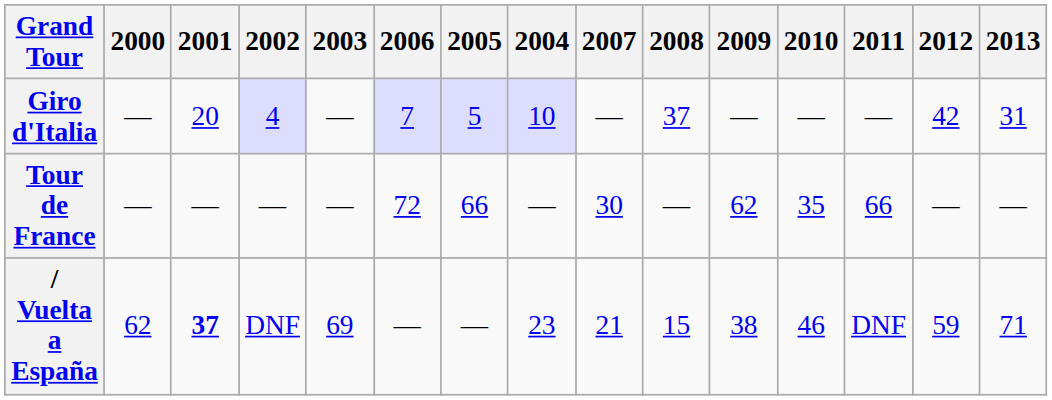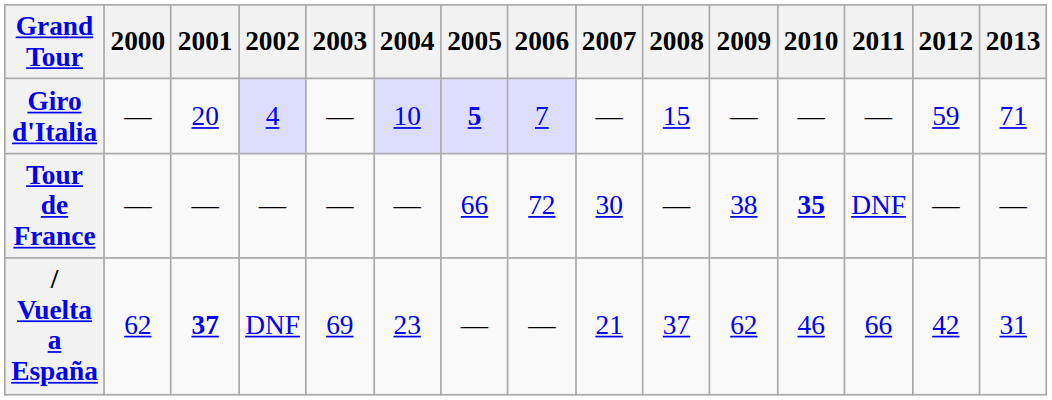 <table class="wikitable plainrowheaders">
 <tr>
 <th scope="col"><a href='#'>Grand Tour</a></th>
 <th scope="col">2000</th>
 <th scope="col">2001</th>
 <th scope="col">2002</th>
 <th scope="col">2003</th>
+<th scope="col">2004</th>
+<th scope="col">2005</th>
 <th scope="col">2006</th>
-<th scope="col">2005</th>
-<th scope="col">2004</th>
 <th scope="col">2007</th>
 <th scope="col">2008</th>
 <th scope="col">2009</th>
 <th scope="col">2010</th>
 <th scope="col">2011</th>
 <th scope="col">2012</th>
 <th scope="col">2013</th>
 </tr>
 <tr style="text-align:center;">
 <th scope="row"> <a href='#'>Giro d'Italia</a></th>
 <td>—</td>
 <td><a href='#'>20</a></td>
 <td align="center" style="background:#ddddff;"><a href='#'>4</a></td>
 <td>—</td>
+<td align="center" style="background:#ddddff;"><a href='#'>10</a></td>
+<td align="center" style="background:#ddddff;"><strong><a href='#'>5</a></strong></td>
 <td align="center" style="background:#ddddff;"><a href='#'>7</a></td>
-<td align="center" style="background:#ddddff;"><a href='#'>5</a></td>
-<td align="center" style="background:#ddddff;"><a href='#'>10</a></td>
 <td>—</td>
-<td><a href='#'>37</a></td>
+<td><a href='#'>15</a></td>
 <td>—</td>
 <td>—</td>
 <td>—</td>
-<td><a href='#'>42</a></td>
-<td><a href='#'>31</a></td>
+<td><a href='#'>59</a></td>
+<td><a href='#'>71</a></td>
 </tr>
 <tr style="text-align:center;">
 <th scope="row"> <a href='#'>Tour de France</a></th>
 <td>—</td>
 <td>—</td>
 <td>—</td>
 <td>—</td>
+<td>—</td>
+<td><a href='#'>66</a></td>
 <td><a href='#'>72</a></td>
-<td><a href='#'>66</a></td>
-<td>—</td>
 <td><a href='#'>30</a></td>
 <td>—</td>
-<td><a href='#'>62</a></td>
-<td><a href='#'>35</a></td>
-<td><a href='#'>66</a></td>
+<td><a href='#'>38</a></td>
+<td><strong><a href='#'>35</a></strong></td>
+<td><a href='#'>DNF</a></td>
 <td>—</td>
 <td>—</td>
 </tr>
 <tr style="text-align:center;">
 <th scope="row">/ <a href='#'>Vuelta a España</a></th>
 <td><a href='#'>62</a></td>
 <td><strong><a href='#'>37</a></strong></td>
 <td><a href='#'>DNF</a></td>
 <td><a href='#'>69</a></td>
+<td><a href='#'>23</a></td>
 <td>—</td>
 <td>—</td>
-<td><a href='#'>23</a></td>
 <td><a href='#'>21</a></td>
-<td><a href='#'>15</a></td>
-<td><a href='#'>38</a></td>
+<td><a href='#'>37</a></td>
+<td><a href='#'>62</a></td>
 <td><a href='#'>46</a></td>
-<td><a href='#'>DNF</a></td>
-<td><a href='#'>59</a></td>
-<td><a href='#'>71</a></td>
+<td><a href='#'>66</a></td>
+<td><a href='#'>42</a></td>
+<td><a href='#'>31</a></td>
 </tr>
 </table>
